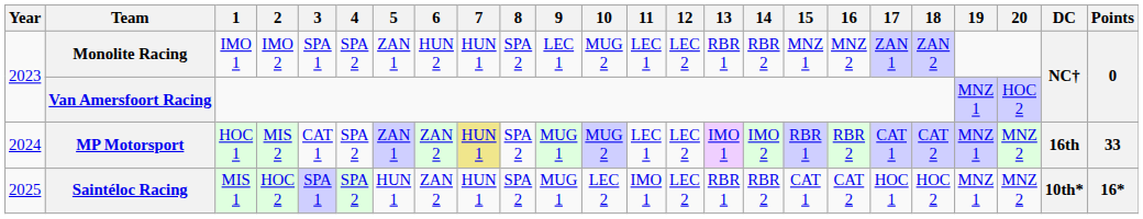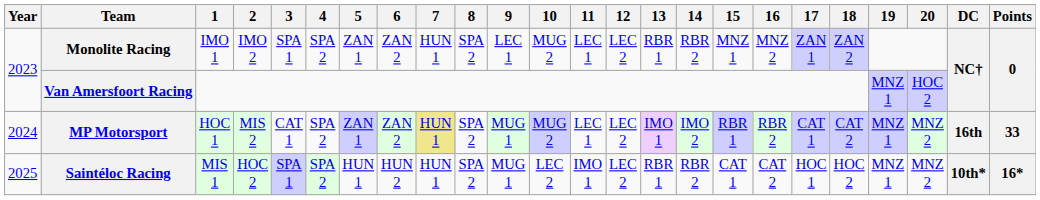 <table class="wikitable" style="text-align:center; font-size:85%;">
 <tr>
 <th>Year</th>
 <th>Team</th>
 <th>1</th>
 <th>2</th>
 <th>3</th>
 <th>4</th>
 <th>5</th>
 <th>6</th>
 <th>7</th>
 <th>8</th>
 <th>9</th>
 <th>10</th>
 <th>11</th>
 <th>12</th>
 <th>13</th>
 <th>14</th>
 <th>15</th>
 <th>16</th>
 <th>17</th>
 <th>18</th>
 <th>19</th>
 <th>20</th>
 <th>DC</th>
 <th>Points</th>
 </tr>
 <tr>
 <td rowspan="2"><a href='#'>2023</a></td>
 <th nowrap>Monolite Racing</th>
 <td><a href='#'>IMO<br>1</a></td>
 <td><a href='#'>IMO<br>2</a></td>
 <td><a href='#'>SPA<br>1</a></td>
 <td><a href='#'>SPA<br>2</a></td>
 <td><a href='#'>ZAN<br>1</a></td>
-<td><a href='#'>HUN<br>2</a></td>
+<td><a href='#'>ZAN<br>2</a></td>
 <td><a href='#'>HUN<br>1</a></td>
 <td><a href='#'>SPA<br>2</a></td>
 <td><a href='#'>LEC<br>1</a></td>
 <td><a href='#'>MUG<br>2</a></td>
 <td><a href='#'>LEC<br>1</a></td>
 <td><a href='#'>LEC<br>2</a></td>
 <td><a href='#'>RBR<br>1</a></td>
 <td><a href='#'>RBR<br>2</a></td>
 <td><a href='#'>MNZ<br>1</a></td>
 <td><a href='#'>MNZ<br>2</a></td>
 <td style="background:#CFCFFF;"><a href='#'>ZAN<br>1</a><br></td>
 <td style="background:#CFCFFF;"><a href='#'>ZAN<br>2</a><br></td>
 <td colspan="2"></td>
 <th rowspan="2">NC†</th>
 <th rowspan="2">0</th>
 </tr>
 <tr>
 <th nowrap><a href='#'>Van Amersfoort Racing</a></th>
 <td colspan="18"></td>
 <td style="background:#CFCFFF;"><a href='#'>MNZ<br>1</a><br></td>
 <td style="background:#CFCFFF;"><a href='#'>HOC<br>2</a><br></td>
 </tr>
 <tr>
 <td><a href='#'>2024</a></td>
 <th nowrap><a href='#'>MP Motorsport</a></th>
 <td style="background:#DFFFDF;"><a href='#'>HOC<br>1</a><br></td>
 <td style="background:#DFFFDF"><a href='#'>MIS<br>2</a><br></td>
 <td><a href='#'>CAT<br>1</a></td>
 <td><a href='#'>SPA<br>2</a></td>
 <td style="background:#CFCFFF;"><a href='#'>ZAN<br>1</a><br></td>
 <td style="background:#DFFFDF;"><a href='#'>ZAN<br>2</a><br></td>
 <td style="background: khaki;"><a href='#'>HUN<br>1</a></td>
 <td><a href='#'>SPA<br>2</a></td>
 <td style="background:#DFFFDF;"><a href='#'>MUG<br>1</a><br></td>
 <td style="background:#CFCFFF;"><a href='#'>MUG<br>2</a><br></td>
 <td><a href='#'>LEC<br>1</a></td>
 <td><a href='#'>LEC<br>2</a></td>
 <td style="background:#EFCFFF;"><a href='#'>IMO<br>1</a><br></td>
 <td style="background:#DFFFDF;"><a href='#'>IMO<br>2</a><br></td>
 <td style="background:#CFCFFF;"><a href='#'>RBR<br>1</a><br></td>
 <td style="background:#DFFFDF;"><a href='#'>RBR<br>2</a><br></td>
 <td style="background:#CFCFFF;"><a href='#'>CAT<br>1</a><br></td>
 <td style="background:#CFCFFF;"><a href='#'>CAT<br>2</a><br></td>
 <td style="background:#CFCFFF;"><a href='#'>MNZ<br>1</a><br></td>
 <td style="background:#DFFFDF;"><a href='#'>MNZ<br>2</a><br></td>
 <th>16th</th>
 <th>33</th>
 </tr>
 <tr>
 <td><a href='#'>2025</a></td>
 <th nowrap><a href='#'>Saintéloc Racing</a></th>
 <td style="background:#DFFFDF"><a href='#'>MIS<br>1</a><br></td>
 <td style="background:#DFFFDF;"><a href='#'>HOC<br>2</a><br></td>
 <td style="background:#CFCFFF"><a href='#'>SPA<br>1</a><br></td>
 <td style="background:#DFFFDF"><a href='#'>SPA<br>2</a><br></td>
 <td><a href='#'>HUN<br>1</a></td>
-<td><a href='#'>ZAN<br>2</a></td>
+<td><a href='#'>HUN<br>2</a></td>
 <td><a href='#'>HUN<br>1</a></td>
 <td><a href='#'>SPA<br>2</a></td>
 <td><a href='#'>MUG<br>1</a></td>
 <td><a href='#'>LEC<br>2</a></td>
 <td><a href='#'>IMO<br>1</a></td>
 <td><a href='#'>LEC<br>2</a></td>
 <td><a href='#'>RBR<br>1</a></td>
 <td><a href='#'>RBR<br>2</a></td>
 <td><a href='#'>CAT<br>1</a></td>
 <td><a href='#'>CAT<br>2</a></td>
 <td><a href='#'>HOC<br>1</a></td>
 <td><a href='#'>HOC<br>2</a></td>
 <td><a href='#'>MNZ<br>1</a></td>
 <td><a href='#'>MNZ<br>2</a></td>
 <th>10th*</th>
 <th>16*</th>
 </tr>
 </table>
